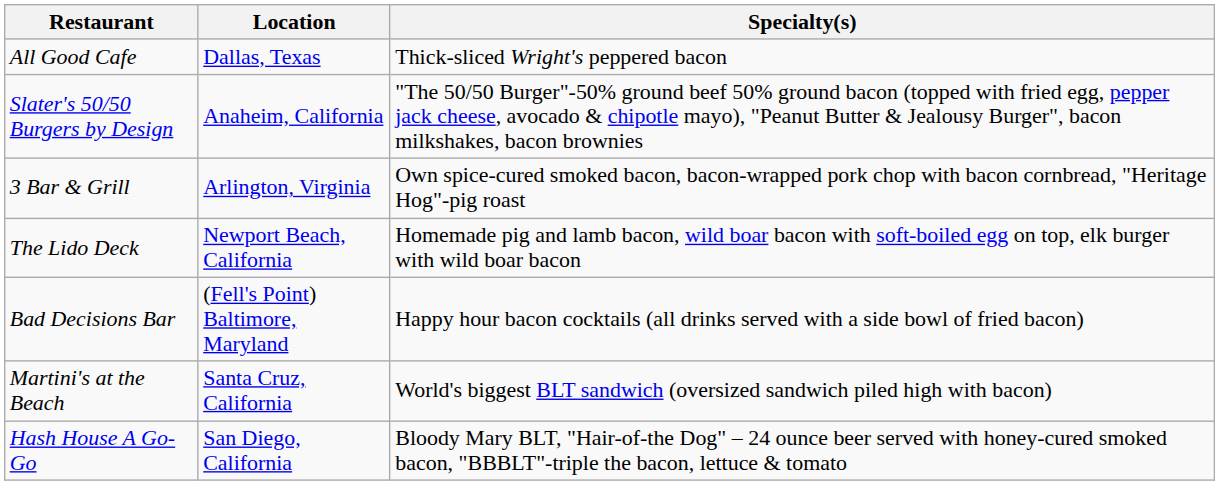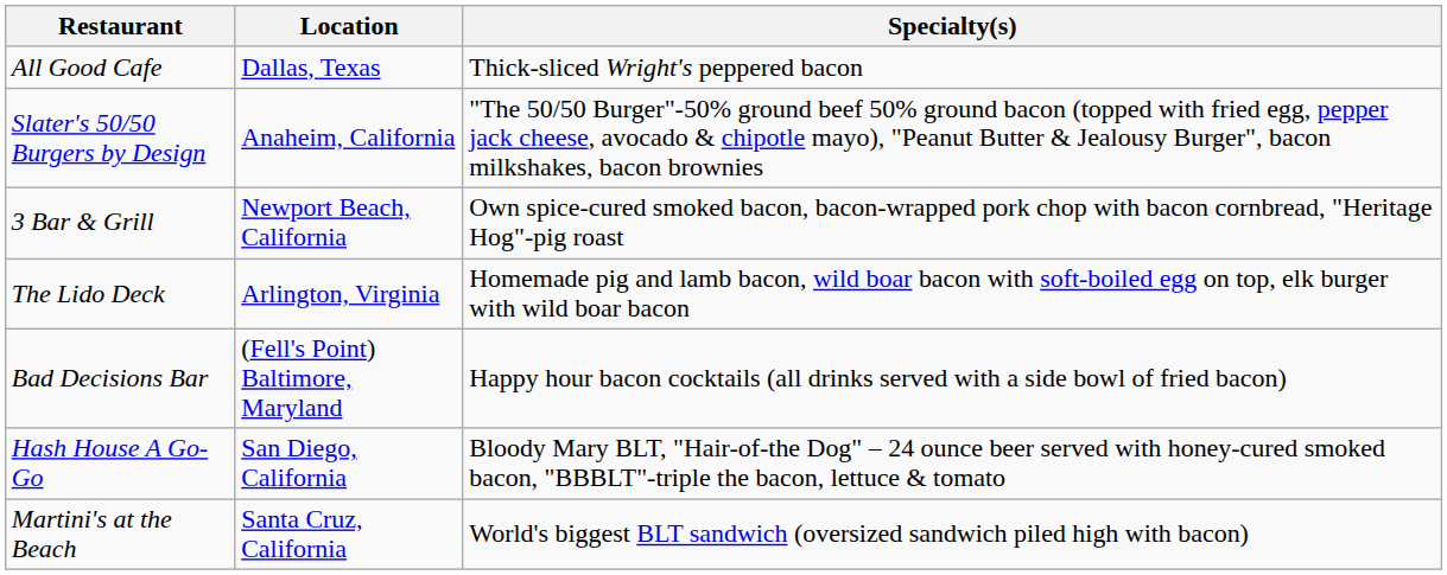 <table class="wikitable" style="width:100%;">
 <tr>
 <th>Restaurant</th>
 <th>Location</th>
 <th>Specialty(s)</th>
 </tr>
 <tr>
 <td><em>All Good Cafe</em></td>
 <td><a href='#'>Dallas, Texas</a></td>
 <td>Thick-sliced <em>Wright's</em> peppered bacon</td>
 </tr>
 <tr>
 <td><em><a href='#'>Slater's 50/50 Burgers by Design</a></em></td>
 <td><a href='#'>Anaheim, California</a></td>
 <td>"The 50/50 Burger"-50% ground beef 50% ground bacon (topped with fried egg, <a href='#'>pepper jack cheese</a>, avocado & <a href='#'>chipotle</a> mayo), "Peanut Butter & Jealousy Burger", bacon milkshakes, bacon brownies</td>
 </tr>
 <tr>
 <td><em>3 Bar & Grill</em></td>
-<td><a href='#'>Arlington, Virginia</a></td>
+<td><a href='#'>Newport Beach, California</a></td>
 <td>Own spice-cured smoked bacon, bacon-wrapped pork chop with bacon cornbread, "Heritage Hog"-pig roast</td>
 </tr>
 <tr>
 <td><em>The Lido Deck</em></td>
-<td><a href='#'>Newport Beach, California</a></td>
+<td><a href='#'>Arlington, Virginia</a></td>
 <td>Homemade pig and lamb bacon, <a href='#'>wild boar</a> bacon with <a href='#'>soft-boiled egg</a> on top, elk burger with wild boar bacon</td>
 </tr>
 <tr>
 <td><em>Bad Decisions Bar</em></td>
 <td>(<a href='#'>Fell's Point</a>) <a href='#'>Baltimore, Maryland</a></td>
 <td>Happy hour bacon cocktails (all drinks served with a side bowl of fried bacon)</td>
 </tr>
 <tr>
+<td><em><a href='#'>Hash House A Go-Go</a></em></td>
+<td><a href='#'>San Diego, California</a></td>
+<td>Bloody Mary BLT, "Hair-of-the Dog" – 24 ounce beer served with honey-cured smoked bacon, "BBBLT"-triple the bacon, lettuce & tomato</td>
+</tr>
+<tr>
 <td><em>Martini's at the Beach</em></td>
 <td><a href='#'>Santa Cruz, California</a></td>
 <td>World's biggest <a href='#'>BLT sandwich</a> (oversized sandwich piled high with bacon)</td>
 </tr>
-<tr>
-<td><em><a href='#'>Hash House A Go-Go</a></em></td>
-<td><a href='#'>San Diego, California</a></td>
-<td>Bloody Mary BLT, "Hair-of-the Dog" – 24 ounce beer served with honey-cured smoked bacon, "BBBLT"-triple the bacon, lettuce & tomato</td>
-</tr>
 </table>
